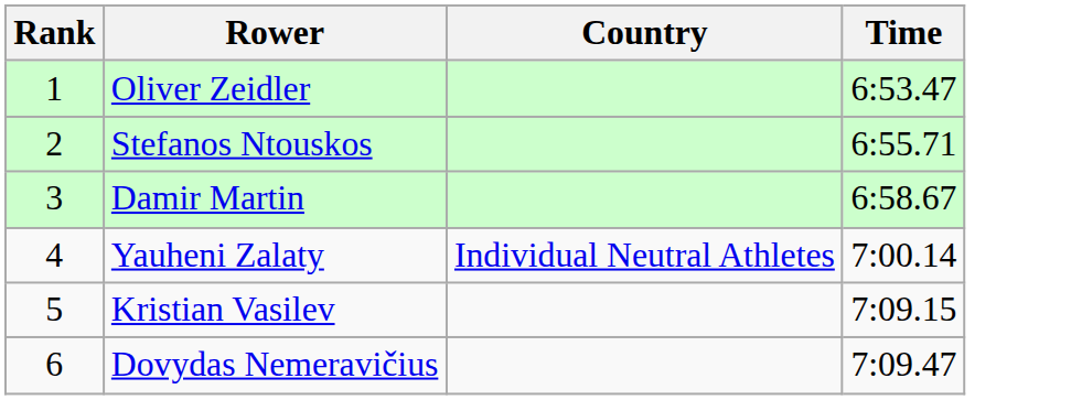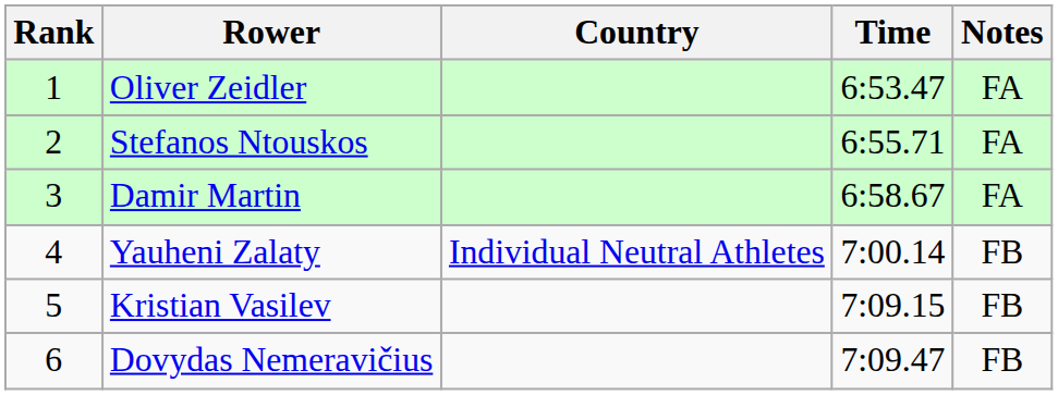 <table class="wikitable" style="text-align:center">
 <tr>
 <th>Rank</th>
 <th>Rower</th>
 <th>Country</th>
 <th>Time</th>
+<th>Notes</th>
 </tr>
 <tr bgcolor=ccffcc>
 <td>1</td>
 <td align="left"><a href='#'>Oliver Zeidler</a></td>
 <td align="left"></td>
 <td>6:53.47</td>
+<td>FA</td>
 </tr>
 <tr bgcolor=ccffcc>
 <td>2</td>
 <td align="left"><a href='#'>Stefanos Ntouskos</a></td>
 <td align="left"></td>
 <td>6:55.71</td>
+<td>FA</td>
 </tr>
 <tr bgcolor=ccffcc>
 <td>3</td>
 <td align="left"><a href='#'>Damir Martin</a></td>
 <td align="left"></td>
 <td>6:58.67</td>
+<td>FA</td>
 </tr>
 <tr>
 <td>4</td>
 <td align="left"><a href='#'>Yauheni Zalaty</a></td>
 <td align="left"><a href='#'>Individual Neutral Athletes</a></td>
 <td>7:00.14</td>
+<td>FB</td>
 </tr>
 <tr>
 <td>5</td>
 <td align="left"><a href='#'>Kristian Vasilev</a></td>
 <td align="left"></td>
 <td>7:09.15</td>
+<td>FB</td>
 </tr>
 <tr>
 <td>6</td>
 <td align="left"><a href='#'>Dovydas Nemeravičius</a></td>
 <td align="left"></td>
 <td>7:09.47</td>
+<td>FB</td>
 </tr>
 </table>
